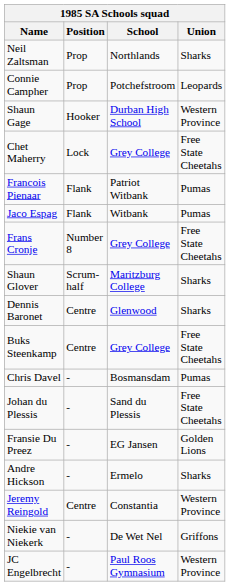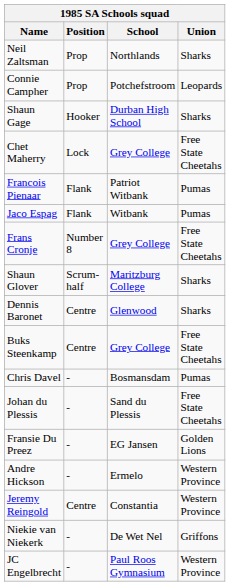 <table class="wikitable" style="text-align:left; width:50%">
 <tr>
 <th colspan="100%">1985 SA Schools squad</th>
 </tr>
 <tr>
 <th style="width:25%;">Name</th>
 <th style="width:25%;">Position</th>
 <th style="width:25%;">School</th>
 <th style="width:25%;">Union</th>
 </tr>
 <tr>
 <td>Neil Zaltsman</td>
 <td>Prop</td>
 <td>Northlands</td>
 <td>Sharks</td>
 </tr>
 <tr>
 <td>Connie Campher</td>
 <td>Prop</td>
 <td>Potchefstroom</td>
 <td>Leopards</td>
 </tr>
 <tr>
 <td>Shaun Gage</td>
 <td>Hooker</td>
 <td><a href='#'>Durban High School</a></td>
-<td>Western Province</td>
+<td>Sharks</td>
 </tr>
 <tr>
 <td>Chet Maherry</td>
 <td>Lock</td>
 <td><a href='#'>Grey College</a></td>
 <td>Free State Cheetahs</td>
 </tr>
 <tr>
 <td><a href='#'>Francois Pienaar</a></td>
 <td>Flank</td>
 <td>Patriot Witbank</td>
 <td>Pumas</td>
 </tr>
 <tr>
 <td><a href='#'>Jaco Espag</a></td>
 <td>Flank</td>
 <td>Witbank</td>
 <td>Pumas</td>
 </tr>
 <tr>
 <td><a href='#'>Frans Cronje</a></td>
 <td>Number 8</td>
 <td><a href='#'>Grey College</a></td>
 <td>Free State Cheetahs</td>
 </tr>
 <tr>
 <td>Shaun Glover</td>
 <td>Scrum-half</td>
 <td><a href='#'>Maritzburg College</a></td>
 <td>Sharks</td>
 </tr>
 <tr>
 <td>Dennis Baronet</td>
 <td>Centre</td>
 <td><a href='#'>Glenwood</a></td>
 <td>Sharks</td>
 </tr>
 <tr>
 <td>Buks Steenkamp</td>
 <td>Centre</td>
 <td><a href='#'>Grey College</a></td>
 <td>Free State Cheetahs</td>
 </tr>
 <tr>
 <td>Chris Davel</td>
 <td>-</td>
 <td>Bosmansdam</td>
 <td>Pumas</td>
 </tr>
 <tr>
 <td>Johan du Plessis</td>
 <td>-</td>
 <td>Sand du Plessis</td>
 <td>Free State Cheetahs</td>
 </tr>
 <tr>
 <td>Fransie Du Preez</td>
 <td>-</td>
 <td>EG Jansen</td>
 <td>Golden Lions</td>
 </tr>
 <tr>
 <td>Andre Hickson</td>
 <td>-</td>
 <td>Ermelo</td>
-<td>Sharks</td>
+<td>Western Province</td>
 </tr>
 <tr>
 <td><a href='#'>Jeremy Reingold</a></td>
 <td>Centre</td>
 <td>Constantia</td>
 <td>Western Province</td>
 </tr>
 <tr>
 <td>Niekie van Niekerk</td>
 <td>-</td>
 <td>De Wet Nel</td>
 <td>Griffons</td>
 </tr>
 <tr>
 <td>JC Engelbrecht</td>
 <td>-</td>
 <td><a href='#'>Paul Roos Gymnasium</a></td>
 <td>Western Province</td>
 </tr>
 </table>
